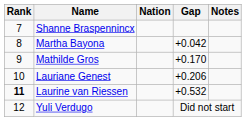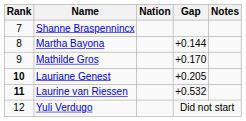 <table class="wikitable sortable" style="text-align:center">
 <tr>
 <th>Rank</th>
 <th>Name</th>
 <th>Nation</th>
 <th>Gap</th>
 <th>Notes</th>
 </tr>
 <tr>
 <td>7</td>
 <td align=left><a href='#'>Shanne Braspennincx</a></td>
 <td align=left></td>
 <td></td>
 <td></td>
 </tr>
 <tr>
 <td>8</td>
 <td align=left><a href='#'>Martha Bayona</a></td>
 <td align=left></td>
-<td>+0.042</td>
+<td>+0.144</td>
 <td></td>
 </tr>
 <tr>
 <td>9</td>
 <td align=left><a href='#'>Mathilde Gros</a></td>
 <td align=left></td>
 <td>+0.170</td>
 <td></td>
 </tr>
 <tr>
-<td>10</td>
+<td><strong>10</strong></td>
 <td align=left><a href='#'>Lauriane Genest</a></td>
 <td align=left></td>
-<td>+0.206</td>
+<td>+0.205</td>
 <td></td>
 </tr>
 <tr>
 <td><strong>11</strong></td>
 <td align=left><a href='#'>Laurine van Riessen</a></td>
 <td align=left></td>
 <td>+0.532</td>
 <td></td>
 </tr>
 <tr>
 <td>12</td>
 <td align=left><a href='#'>Yuli Verdugo</a></td>
 <td align=left></td>
 <td colspan=2>Did not start</td>
 </tr>
 </table>
